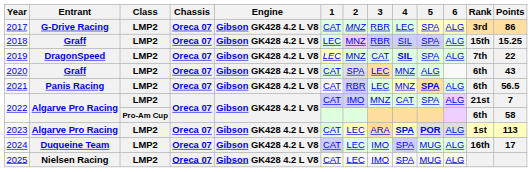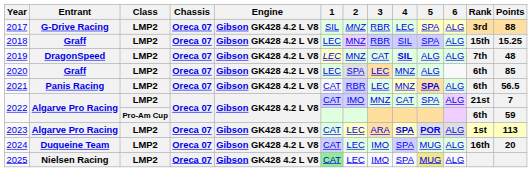 <table class="wikitable" style="text-align:center; font-size:90%">
 <tr>
 <th>Year</th>
 <th>Entrant</th>
 <th>Class</th>
 <th>Chassis</th>
 <th>Engine</th>
 <th>1</th>
 <th>2</th>
 <th>3</th>
 <th>4</th>
 <th>5</th>
 <th>6</th>
 <th>Rank</th>
 <th>Points</th>
 </tr>
 <tr>
 <td><a href='#'>2017</a></td>
 <th><a href='#'>G-Drive Racing</a></th>
 <th>LMP2</th>
 <th><a href='#'>Oreca 07</a></th>
 <th><a href='#'>Gibson</a> GK428 4.2 L V8</th>
-<td style="background:#DFFFDF;"><a href='#'>CAT</a><br></td>
+<td style="background:#DFFFDF"><a href='#'>SIL</a><br></td>
 <td style="background:#DFFFDF"><em><a href='#'>MNZ</a></em><br></td>
 <td style="background:#DFFFDF"><a href='#'>RBR</a><br></td>
 <td style="background:#DFFFDF"><a href='#'>LEC</a><br></td>
 <td style="background:#FFFFBF"><a href='#'>SPA</a><br></td>
 <td style="background:#FFFFBF"><a href='#'>ALG</a><br></td>
 <th style="background:#FFDF9F">3rd</th>
-<th style="background:#FFDF9F">86</th>
+<th style="background:#FFDF9F">88</th>
 </tr>
 <tr>
 <td><a href='#'>2018</a></td>
 <th><a href='#'>Graff</a></th>
 <th>LMP2</th>
 <th><a href='#'>Oreca 07</a></th>
 <th><a href='#'>Gibson</a> GK428 4.2 L V8</th>
 <td style="background:#DFFFDF"><a href='#'>LEC</a><br></td>
 <td style="background:#EFCFFF"><a href='#'>MNZ</a><br></td>
 <td style="background:#CFCFFF"><a href='#'>RBR</a><br></td>
 <td style="background:#CFCFFF"><a href='#'>SIL</a><br></td>
 <td style="background:#CFCFFF"><a href='#'>SPA</a><br></td>
 <td style="background:#DFFFDF"><a href='#'>ALG</a><br></td>
 <th>15th</th>
 <th>15.25</th>
 </tr>
 <tr>
 <td><a href='#'>2019</a></td>
 <th><a href='#'>DragonSpeed</a></th>
 <th>LMP2</th>
 <th><a href='#'>Oreca 07</a></th>
 <th><a href='#'>Gibson</a> GK428 4.2 L V8</th>
 <td style="background:#FFFFBF"><em><a href='#'>LEC</a></em><br></td>
 <td style="background:#DFFFDF"><a href='#'>MNZ</a><br></td>
 <td style="background:#DFFFDF"><a href='#'>CAT</a><br></td>
 <td style="background:#DFFFDF"><strong><a href='#'>SIL</a></strong><br></td>
-<td style="background:#DFFFDF"><a href='#'>SPA</a><br></td>
+<td style="background:#DFFFDF"><a href='#'>ALG</a><br></td>
 <td style="background:#DFFFDF"><a href='#'>ALG</a><br></td>
 <th>7th</th>
-<th>22</th>
+<th>48</th>
 </tr>
 <tr>
 <td><a href='#'>2020</a></td>
 <th><a href='#'>Graff</a></th>
 <th>LMP2</th>
 <th><a href='#'>Oreca 07</a></th>
 <th><a href='#'>Gibson</a> GK428 4.2 L V8</th>
-<td style="background:#DFFFDF;"><a href='#'>CAT</a><br></td>
+<td style="background:#DFFFDF"><a href='#'>LEC</a><br></td>
 <td style="background:#DFDFDF"><a href='#'>SPA</a><br></td>
 <td style="background:#FFDF9F"><a href='#'>LEC</a><br></td>
 <td style="background:#DFFFDF"><a href='#'>MNZ</a><br></td>
 <td style="background:#DFFFDF"><a href='#'>ALG</a><br></td>
 <td></td>
 <th>6th</th>
-<th>43</th>
+<th>85</th>
 </tr>
 <tr>
 <td><a href='#'>2021</a></td>
 <th><a href='#'>Panis Racing</a></th>
 <th>LMP2</th>
 <th><a href='#'>Oreca 07</a></th>
 <th><a href='#'>Gibson</a> GK428 4.2 L V8</th>
 <td><a href='#'>CAT</a></td>
 <td style="background:#CFCFFF"><a href='#'>RBR</a><br></td>
 <td style="background:#DFFFDF"><a href='#'>LEC</a><br></td>
 <td style="background:#FFFFBF"><a href='#'>MNZ</a><br></td>
 <td style="background:#FFDF9F"><strong><a href='#'>SPA</a><br></strong></td>
 <td style="background:#DFFFDF"><a href='#'>ALG</a><br></td>
 <th>6th</th>
 <th>56.5</th>
 </tr>
 <tr>
 <td rowspan="2"><a href='#'>2022</a></td>
 <th rowspan="2"><a href='#'>Algarve Pro Racing</a></th>
 <th>LMP2</th>
 <th rowspan="2"><a href='#'>Oreca 07</a></th>
 <th rowspan="2"><a href='#'>Gibson</a> GK428 4.2 L V8</th>
 <td style="background:#CFCFFF;"><a href='#'>CAT</a><br></td>
 <td style="background:#CFCFFF"><a href='#'>IMO</a><br></td>
 <td style="background:#DFFFDF"><a href='#'>MNZ</a><br></td>
 <td style="background:#DFFFDF"><a href='#'>CAT</a><br></td>
 <td style="background:#DFFFDF"><a href='#'>SPA</a><br></td>
 <td style="background:#EFCFFF"><a href='#'>ALG</a><br></td>
 <th>21st</th>
 <th>7</th>
 </tr>
 <tr>
 <th><small>Pro-Am Cup</small></th>
 <td style="background:#DFFFDF"></td>
 <td style="background:#DFFFDF"></td>
 <td style="background:#ffdf9f"></td>
 <td style="background:#ffdf9f"></td>
 <td style="background:#ffdf9f"></td>
 <td style="background:#EFCFFF"></td>
 <th>6th</th>
-<th>58</th>
+<th>59</th>
 </tr>
 <tr>
 <td><a href='#'>2023</a></td>
 <th><a href='#'>Algarve Pro Racing</a></th>
 <th>LMP2</th>
 <th><a href='#'>Oreca 07</a></th>
 <th><a href='#'>Gibson</a> GK428 4.2 L V8</th>
 <td style="background:#DFFFDF;"><a href='#'>CAT</a><br></td>
 <td style="background:#FFFFBF;"><a href='#'>LEC</a><br></td>
 <td style="background:#FFDF9F;"><a href='#'>ARA</a><br></td>
 <td style="background:#FFFFBF;"><strong><a href='#'>SPA</a></strong><br></td>
 <td style="background:#DFDFDF;"><strong><a href='#'>POR</a></strong><br></td>
 <td style="background:#DFDFDF;"><a href='#'>ALG</a><br></td>
 <th style="background:#FFFFBF;">1st</th>
 <th style="background:#FFFFBF;">113</th>
 </tr>
 <tr>
 <td><a href='#'>2024</a></td>
 <th><a href='#'>Duqueine Team</a></th>
 <th>LMP2</th>
 <th><a href='#'>Oreca 07</a></th>
 <th><a href='#'>Gibson</a> GK428 4.2 L V8</th>
 <td style="background:#CFCFFF;"><a href='#'>CAT</a><br></td>
 <td style="background:#DFFFDF;"><a href='#'>LEC</a><br></td>
 <td style="background:#DFFFDF;"><a href='#'>IMO</a><br></td>
 <td style="background:#CFCFFF;"><a href='#'>SPA</a><br></td>
 <td style="background:#DFFFDF;"><a href='#'>MUG</a><br></td>
 <td style="background:#DFFFDF;"><a href='#'>ALG</a><br></td>
 <th>16th</th>
-<th>17</th>
+<th>20</th>
 </tr>
 <tr>
 <td><a href='#'>2025</a></td>
 <th>Nielsen Racing</th>
 <th>LMP2</th>
 <th><a href='#'>Oreca 07</a></th>
 <th><a href='#'>Gibson</a> GK428 4.2 L V8</th>
-<td><a href='#'>CAT</a><br></td>
+<td style="background: lightgreen;"><a href='#'>CAT</a><br></td>
 <td><a href='#'>LEC</a><br></td>
 <td><a href='#'>IMO</a><br></td>
 <td><a href='#'>SPA</a><br></td>
-<td><a href='#'>MUG</a><br></td>
+<td style="background: khaki;"><a href='#'>MUG</a><br></td>
 <td><a href='#'>ALG</a><br></td>
 <th></th>
 <th></th>
 </tr>
 </table>
